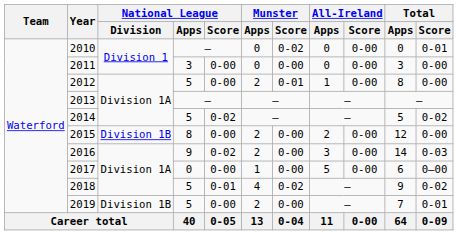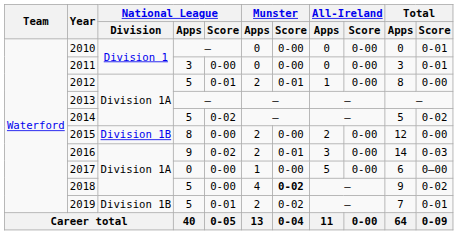 <table class="wikitable" style="text-align:center">
 <tr>
 <th rowspan="2">Team</th>
 <th rowspan="2">Year</th>
 <th colspan="3"><a href='#'>National League</a></th>
 <th colspan="2"><a href='#'>Munster</a></th>
 <th colspan="2"><a href='#'>All-Ireland</a></th>
 <th colspan="2">Total</th>
 </tr>
 <tr>
 <th>Division</th>
 <th>Apps</th>
 <th>Score</th>
 <th>Apps</th>
 <th>Score</th>
 <th>Apps</th>
 <th>Score</th>
 <th>Apps</th>
 <th>Score</th>
 </tr>
 <tr>
 <td rowspan="10"><a href='#'>Waterford</a></td>
 <td>2010</td>
 <td rowspan="2"><a href='#'>Division 1</a></td>
 <td colspan=2>—</td>
 <td>0</td>
-<td>0-02</td>
+<td>0-00</td>
 <td>0</td>
 <td>0-00</td>
 <td>0</td>
 <td>0-01</td>
 </tr>
 <tr>
 <td>2011</td>
 <td>3</td>
 <td>0-00</td>
 <td>0</td>
 <td>0-00</td>
 <td>0</td>
 <td>0-00</td>
 <td>3</td>
-<td>0-00</td>
+<td>0-01</td>
 </tr>
 <tr>
 <td>2012</td>
 <td rowspan="3">Division 1A</td>
 <td>5</td>
-<td>0-00</td>
+<td>0-01</td>
 <td>2</td>
 <td>0-01</td>
 <td>1</td>
 <td>0-00</td>
 <td>8</td>
 <td>0-00</td>
 </tr>
 <tr>
 <td>2013</td>
 <td colspan=2>—</td>
 <td colspan=2>—</td>
 <td colspan=2>—</td>
 <td colspan=2>—</td>
 </tr>
 <tr>
 <td>2014</td>
 <td>5</td>
 <td>0-02</td>
 <td colspan=2>—</td>
 <td colspan=2>—</td>
 <td>5</td>
 <td>0-02</td>
 </tr>
 <tr>
 <td>2015</td>
 <td rowspan="1"><a href='#'>Division 1B</a></td>
 <td>8</td>
 <td>0-00</td>
 <td>2</td>
 <td>0-00</td>
 <td>2</td>
 <td>0-00</td>
 <td>12</td>
 <td>0-00</td>
 </tr>
 <tr>
 <td>2016</td>
 <td rowspan="3">Division 1A</td>
 <td>9</td>
 <td>0-02</td>
 <td>2</td>
-<td>0-00</td>
+<td>0-01</td>
 <td>3</td>
 <td>0-00</td>
 <td>14</td>
 <td>0-03</td>
 </tr>
 <tr>
 <td>2017</td>
 <td>0</td>
 <td>0-00</td>
 <td>1</td>
 <td>0-00</td>
 <td>5</td>
 <td>0-00</td>
 <td>6</td>
 <td>0–00</td>
 </tr>
 <tr>
 <td>2018</td>
 <td>5</td>
-<td>0-01</td>
+<td>0-00</td>
 <td>4</td>
-<td>0-02</td>
+<td><strong>0-02</strong></td>
 <td colspan=2>—</td>
 <td>9</td>
 <td>0-02</td>
 </tr>
 <tr>
 <td>2019</td>
 <td rowspan="1">Division 1B</td>
 <td>5</td>
-<td>0-00</td>
+<td>0-01</td>
 <td>2</td>
-<td>0-00</td>
+<td>0-02</td>
 <td colspan=2>—</td>
 <td>7</td>
 <td>0-01</td>
 </tr>
 <tr>
 <th colspan="3">Career total</th>
 <th>40</th>
 <th>0-05</th>
 <th>13</th>
 <th>0-04</th>
 <th>11</th>
 <th>0-00</th>
 <th>64</th>
 <th>0-09</th>
 </tr>
 </table>
